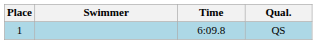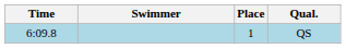 <table class=wikitable style="text-align:center">
 <tr>
+<th width=90>Time</th>
+<th width=200>Swimmer</th>
 <th>Place</th>
-<th width=200>Swimmer</th>
-<th width=90>Time</th>
 <th width=90>Qual.</th>
 </tr>
 <tr bgcolor=lightblue>
+<td>6:09.8</td>
+<td align=left></td>
 <td>1</td>
-<td align=left></td>
-<td>6:09.8</td>
 <td>QS</td>
 </tr>
 </table>
